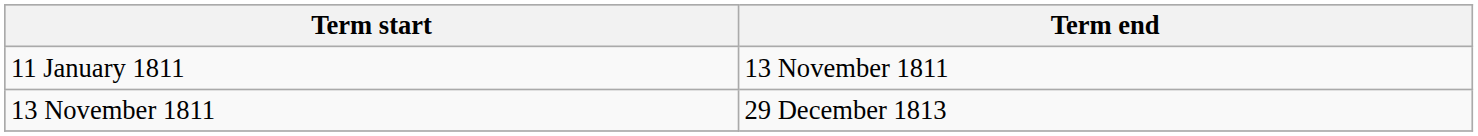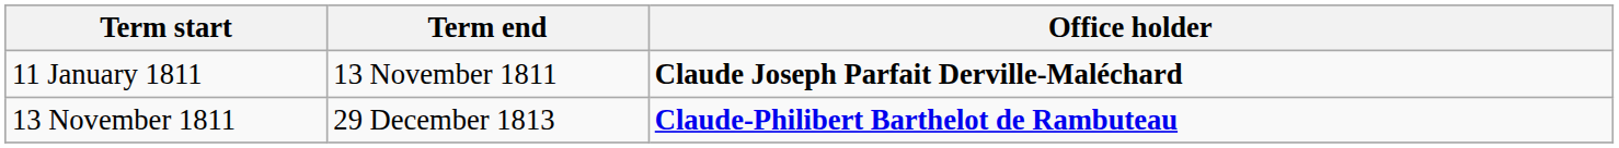 <table class="wikitable" style="width: 70%;">
 <tr>
 <th align="left" style="width: 20%;">Term start</th>
 <th align="left" style="width: 20%;">Term end</th>
+<th align="left">Office holder</th>
 </tr>
 <tr valign="top">
 <td>11 January 1811</td>
 <td>13 November 1811</td>
+<td><strong>Claude Joseph Parfait Derville-Maléchard</strong></td>
 </tr>
 <tr valign="top">
 <td>13 November 1811</td>
 <td>29 December 1813</td>
+<td><strong><a href='#'>Claude-Philibert Barthelot de Rambuteau</a></strong></td>
 </tr>
 </table>
